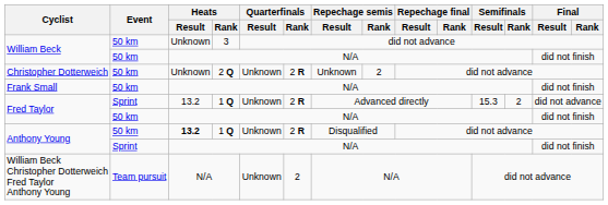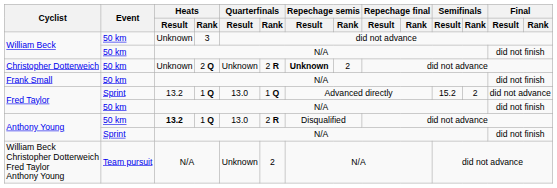 <table class=wikitable style="font-size:90%">
 <tr>
 <th rowspan=2>Cyclist</th>
 <th rowspan=2>Event</th>
 <th colspan=2>Heats</th>
 <th colspan=2>Quarterfinals</th>
 <th colspan=2>Repechage semis</th>
 <th colspan=2>Repechage final</th>
 <th colspan=2>Semifinals</th>
 <th colspan=2>Final</th>
 </tr>
 <tr>
 <th>Result</th>
 <th>Rank</th>
 <th>Result</th>
 <th>Rank</th>
 <th>Result</th>
 <th>Rank</th>
 <th>Result</th>
 <th>Rank</th>
 <th>Result</th>
 <th>Rank</th>
 <th>Result</th>
 <th>Rank</th>
 </tr>
 <tr>
 <td rowspan=2><a href='#'>William Beck</a></td>
 <td><a href='#'>50 km</a></td>
 <td align=center>Unknown</td>
 <td align=center>3</td>
 <td align=center colspan=10>did not advance</td>
 </tr>
 <tr>
 <td><a href='#'>50 km</a></td>
 <td align=center colspan=10>N/A</td>
 <td align=center colspan=2>did not finish</td>
 </tr>
 <tr>
 <td><a href='#'>Christopher Dotterweich</a></td>
 <td><a href='#'>50 km</a></td>
 <td align=center>Unknown</td>
 <td align=center>2 <strong>Q</strong></td>
 <td align=center>Unknown</td>
 <td align=center>2 <strong>R</strong></td>
-<td align=center>Unknown</td>
+<td align=center><strong>Unknown</strong></td>
 <td align=center>2</td>
 <td align=center colspan=6>did not advance</td>
 </tr>
 <tr>
 <td><a href='#'>Frank Small</a></td>
 <td><a href='#'>50 km</a></td>
 <td align=center colspan=10>N/A</td>
 <td align=center colspan=2>did not finish</td>
 </tr>
 <tr>
 <td rowspan=2><a href='#'>Fred Taylor</a></td>
 <td><a href='#'>Sprint</a></td>
 <td align=center>13.2</td>
 <td align=center>1 <strong>Q</strong></td>
-<td align=center>Unknown</td>
-<td align=center>2 <strong>R</strong></td>
+<td align=center>13.0</td>
+<td align=center>1 <strong>Q</strong></td>
 <td align=center colspan=4>Advanced directly</td>
-<td align=center>15.3</td>
+<td align=center>15.2</td>
 <td align=center>2</td>
 <td align=center colspan=2>did not advance</td>
 </tr>
 <tr>
 <td><a href='#'>50 km</a></td>
 <td align=center colspan=10>N/A</td>
 <td align=center colspan=2>did not finish</td>
 </tr>
 <tr>
 <td rowspan=2><a href='#'>Anthony Young</a></td>
 <td><a href='#'>50 km</a></td>
 <td align=center><strong>13.2</strong></td>
 <td align=center>1 <strong>Q</strong></td>
-<td align=center>Unknown</td>
+<td align=center>13.0</td>
 <td align=center>2 <strong>R</strong></td>
 <td align=center colspan=2>Disqualified</td>
 <td align=center colspan=6>did not advance</td>
 </tr>
 <tr>
 <td><a href='#'>Sprint</a></td>
 <td align=center colspan=10>N/A</td>
 <td align=center colspan=2>did not finish</td>
 </tr>
 <tr>
 <td>William Beck<br>Christopher Dotterweich<br>Fred Taylor<br>Anthony Young</td>
 <td><a href='#'>Team pursuit</a></td>
 <td align=center colspan=2>N/A</td>
 <td align=center>Unknown</td>
 <td align=center>2</td>
 <td align=center colspan=4>N/A</td>
 <td align=center colspan=4>did not advance</td>
 </tr>
 </table>
